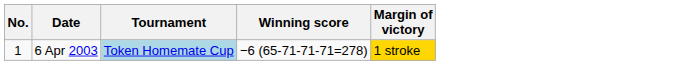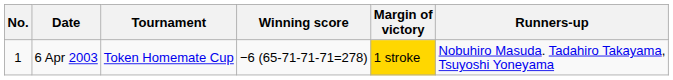 <table class="wikitable" style="font-size:95%;">
 <tr>
 <th>No.</th>
 <th>Date</th>
 <th>Tournament</th>
 <th>Winning score</th>
 <th>Margin of<br>victory</th>
+<th>Runners-up</th>
 </tr>
 <tr>
 <td align=center>1</td>
 <td align=right>6 Apr <a href='#'>2003</a></td>
-<td style="background: lightblue;"><a href='#'>Token Homemate Cup</a></td>
+<td><a href='#'>Token Homemate Cup</a></td>
 <td>−6 (65-71-71-71=278)</td>
 <td style="background: gold;">1 stroke</td>
+<td> <a href='#'>Nobuhiro Masuda</a>.  <a href='#'>Tadahiro Takayama</a>,<br> <a href='#'>Tsuyoshi Yoneyama</a></td>
 </tr>
 </table>
